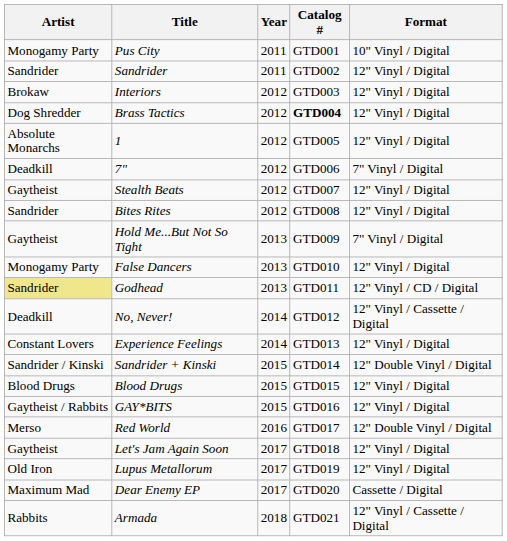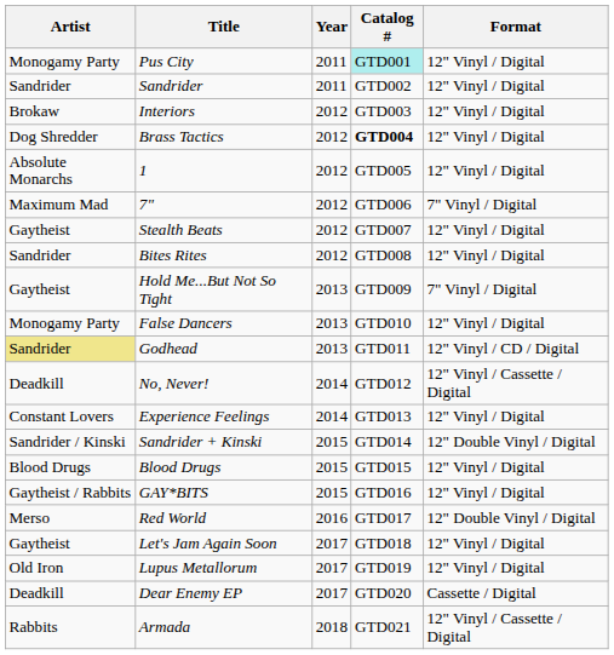 <table class="wikitable">
 <tr>
 <th>Artist</th>
 <th>Title</th>
 <th>Year</th>
 <th>Catalog #</th>
 <th>Format</th>
 </tr>
 <tr>
 <td>Monogamy Party</td>
 <td><em>Pus City</em></td>
 <td>2011</td>
-<td>GTD001</td>
-<td>10" Vinyl / Digital</td>
+<td style="background: paleturquoise;">GTD001</td>
+<td>12" Vinyl / Digital</td>
 </tr>
 <tr>
 <td>Sandrider</td>
 <td><em>Sandrider</em></td>
 <td>2011</td>
 <td>GTD002</td>
 <td>12" Vinyl / Digital</td>
 </tr>
 <tr>
 <td>Brokaw</td>
 <td><em>Interiors</em></td>
 <td>2012</td>
 <td>GTD003</td>
 <td>12" Vinyl / Digital</td>
 </tr>
 <tr>
 <td>Dog Shredder</td>
 <td><em>Brass Tactics</em></td>
 <td>2012</td>
 <td><strong>GTD004</strong></td>
 <td>12" Vinyl / Digital</td>
 </tr>
 <tr>
 <td>Absolute Monarchs</td>
 <td><em>1</em></td>
 <td>2012</td>
 <td>GTD005</td>
 <td>12" Vinyl / Digital</td>
 </tr>
 <tr>
-<td>Deadkill</td>
+<td>Maximum Mad</td>
 <td><em>7"</em></td>
 <td>2012</td>
 <td>GTD006</td>
 <td>7" Vinyl / Digital</td>
 </tr>
 <tr>
 <td>Gaytheist</td>
 <td><em>Stealth Beats</em></td>
 <td>2012</td>
 <td>GTD007</td>
 <td>12" Vinyl / Digital</td>
 </tr>
 <tr>
 <td>Sandrider</td>
 <td><em>Bites Rites</em></td>
 <td>2012</td>
 <td>GTD008</td>
 <td>12" Vinyl / Digital</td>
 </tr>
 <tr>
 <td>Gaytheist</td>
 <td><em>Hold Me...But Not So Tight</em></td>
 <td>2013</td>
 <td>GTD009</td>
 <td>7" Vinyl / Digital</td>
 </tr>
 <tr>
 <td>Monogamy Party</td>
 <td><em>False Dancers</em></td>
 <td>2013</td>
 <td>GTD010</td>
 <td>12" Vinyl / Digital</td>
 </tr>
 <tr>
 <td style="background: khaki;">Sandrider</td>
 <td><em>Godhead</em></td>
 <td>2013</td>
 <td>GTD011</td>
 <td>12" Vinyl / CD / Digital</td>
 </tr>
 <tr>
 <td>Deadkill</td>
 <td><em>No, Never!</em></td>
 <td>2014</td>
 <td>GTD012</td>
 <td>12" Vinyl / Cassette / Digital</td>
 </tr>
 <tr>
 <td>Constant Lovers</td>
 <td><em>Experience Feelings</em></td>
 <td>2014</td>
 <td>GTD013</td>
 <td>12" Vinyl / Digital</td>
 </tr>
 <tr>
 <td>Sandrider / Kinski</td>
 <td><em>Sandrider + Kinski</em></td>
 <td>2015</td>
 <td>GTD014</td>
 <td>12" Double Vinyl / Digital</td>
 </tr>
 <tr>
 <td>Blood Drugs</td>
 <td><em>Blood Drugs</em></td>
 <td>2015</td>
 <td>GTD015</td>
 <td>12" Vinyl / Digital</td>
 </tr>
 <tr>
 <td>Gaytheist / Rabbits</td>
 <td><em>GAY*BITS</em></td>
 <td>2015</td>
 <td>GTD016</td>
 <td>12" Vinyl / Digital</td>
 </tr>
 <tr>
 <td>Merso</td>
 <td><em>Red World</em></td>
 <td>2016</td>
 <td>GTD017</td>
 <td>12" Double Vinyl / Digital</td>
 </tr>
 <tr>
 <td>Gaytheist</td>
 <td><em>Let's Jam Again Soon</em></td>
 <td>2017</td>
 <td>GTD018</td>
 <td>12" Vinyl / Digital</td>
 </tr>
 <tr>
 <td>Old Iron</td>
 <td><em>Lupus Metallorum</em></td>
 <td>2017</td>
 <td>GTD019</td>
 <td>12" Vinyl / Digital</td>
 </tr>
 <tr>
-<td>Maximum Mad</td>
+<td>Deadkill</td>
 <td><em>Dear Enemy EP</em></td>
 <td>2017</td>
 <td>GTD020</td>
 <td>Cassette / Digital</td>
 </tr>
 <tr>
 <td>Rabbits</td>
 <td><em>Armada</em></td>
 <td>2018</td>
 <td>GTD021</td>
 <td>12" Vinyl / Cassette / Digital</td>
 </tr>
 </table>
